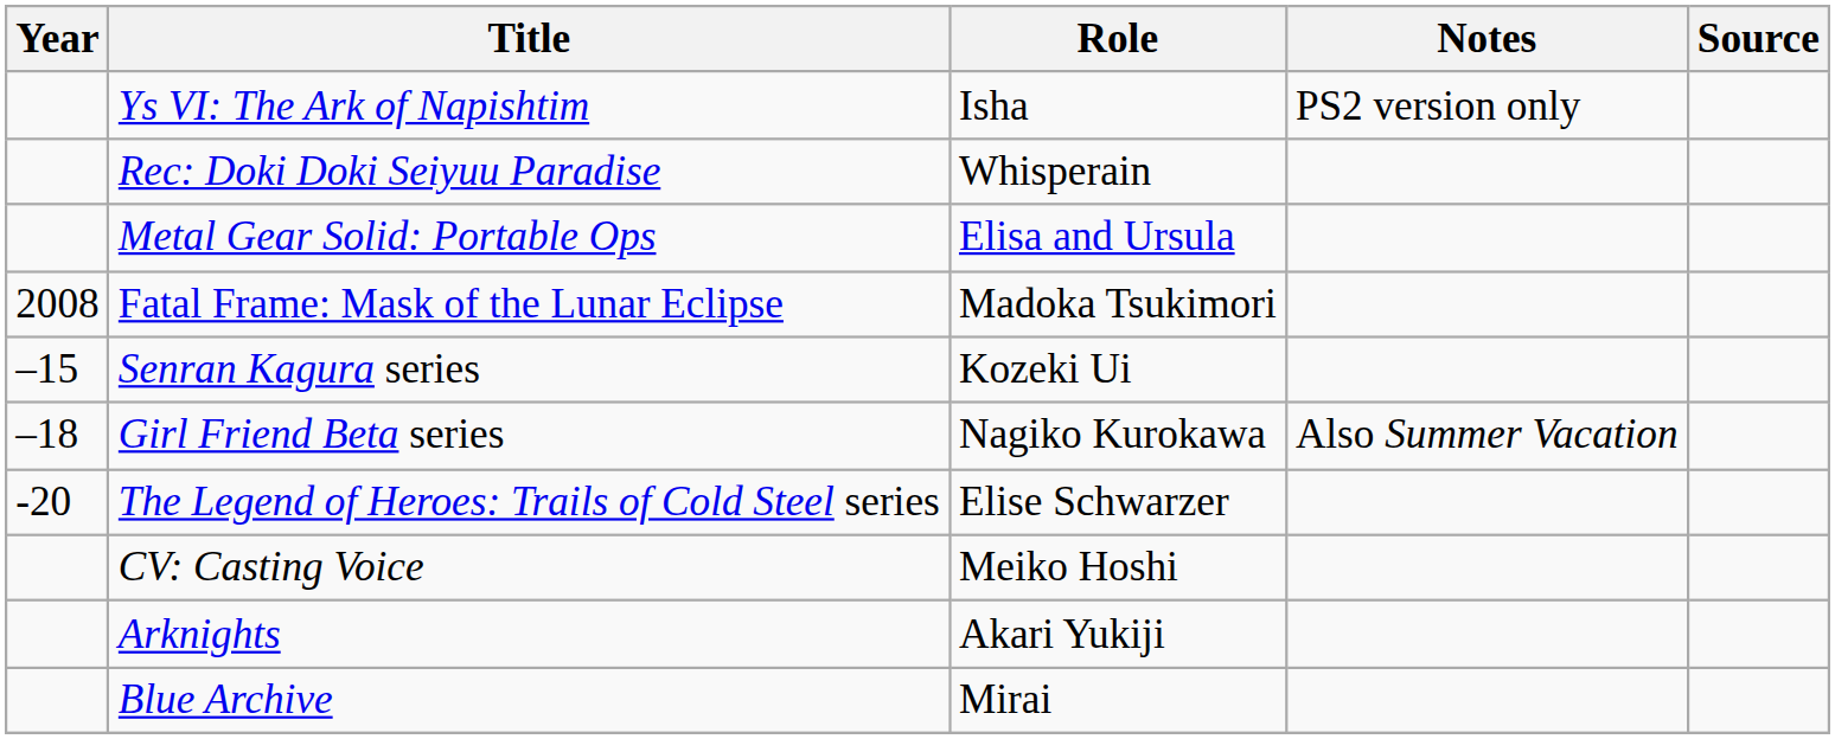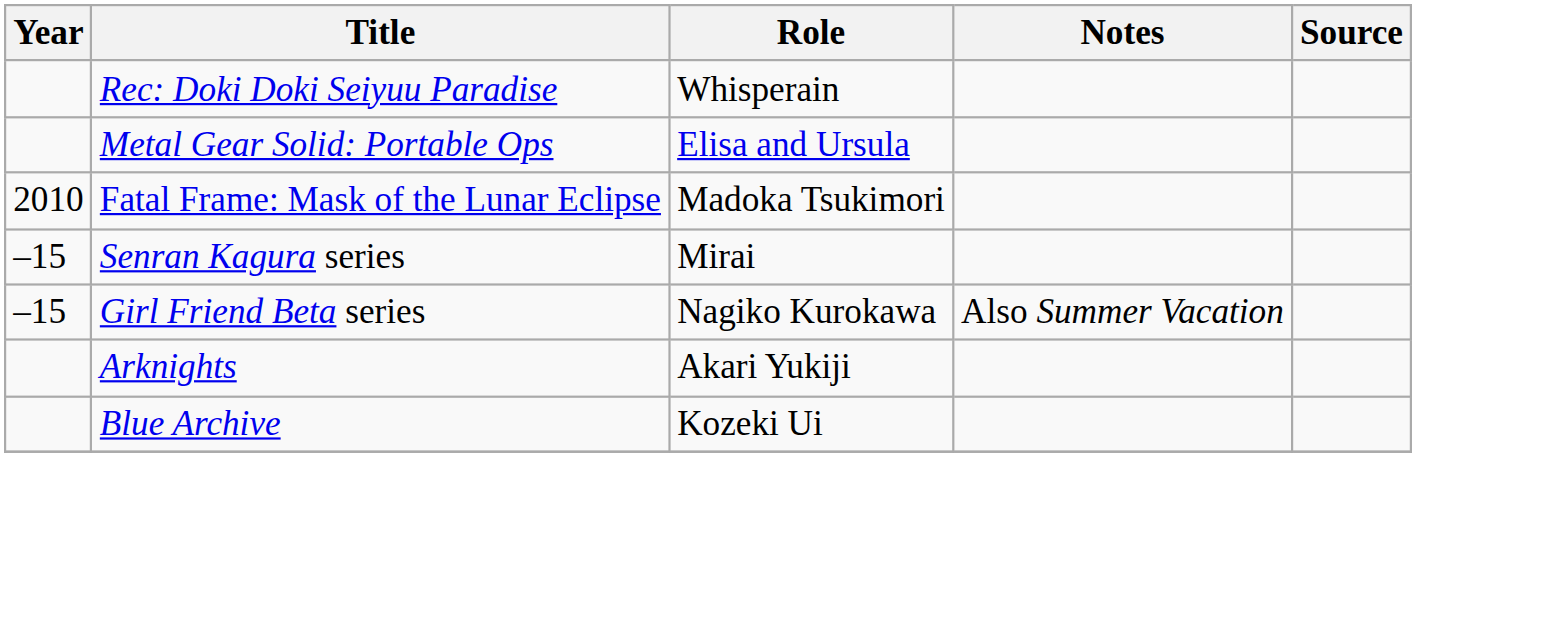 <table class="wikitable sortable plainrowheaders">
 <tr>
 <th>Year</th>
 <th>Title</th>
 <th>Role</th>
 <th class="unsortable">Notes</th>
 <th class="unsortable">Source</th>
-</tr>
-<tr>
-<td></td>
-<td><em><a href='#'>Ys VI: The Ark of Napishtim</a></em></td>
-<td>Isha</td>
-<td>PS2 version only</td>
-<td></td>
 </tr>
 <tr>
 <td></td>
 <td><em><a href='#'>Rec: Doki Doki Seiyuu Paradise</a></em></td>
 <td>Whisperain</td>
 <td></td>
 <td></td>
 </tr>
 <tr>
 <td></td>
 <td><em><a href='#'>Metal Gear Solid: Portable Ops</a></em></td>
 <td><a href='#'>Elisa and Ursula</a></td>
 <td></td>
 <td></td>
 </tr>
 <tr>
-<td>2008</td>
+<td>2010</td>
 <td><a href='#'>Fatal Frame: Mask of the Lunar Eclipse</a></td>
 <td>Madoka Tsukimori</td>
 <td></td>
 <td></td>
 </tr>
 <tr>
 <td>–15</td>
 <td><em><a href='#'>Senran Kagura</a></em> series</td>
-<td>Kozeki Ui</td>
+<td>Mirai</td>
 <td></td>
 <td></td>
 </tr>
 <tr>
-<td>–18</td>
+<td>–15</td>
 <td><em><a href='#'>Girl Friend Beta</a></em> series</td>
 <td>Nagiko Kurokawa</td>
 <td>Also <em>Summer Vacation</em></td>
-<td></td>
-</tr>
-<tr>
-<td>-20</td>
-<td><em><a href='#'>The Legend of Heroes: Trails of Cold Steel</a></em> series</td>
-<td>Elise Schwarzer</td>
-<td></td>
-<td></td>
-</tr>
-<tr>
-<td></td>
-<td><em>CV: Casting Voice</em></td>
-<td>Meiko Hoshi</td>
-<td></td>
 <td></td>
 </tr>
 <tr>
 <td></td>
 <td><em><a href='#'>Arknights</a></em></td>
 <td>Akari Yukiji</td>
 <td></td>
 <td></td>
 </tr>
 <tr>
 <td></td>
 <td><em><a href='#'>Blue Archive</a></em></td>
-<td>Mirai</td>
+<td>Kozeki Ui</td>
 <td></td>
 <td></td>
 </tr>
 <tr>
 </tr>
 </table>
